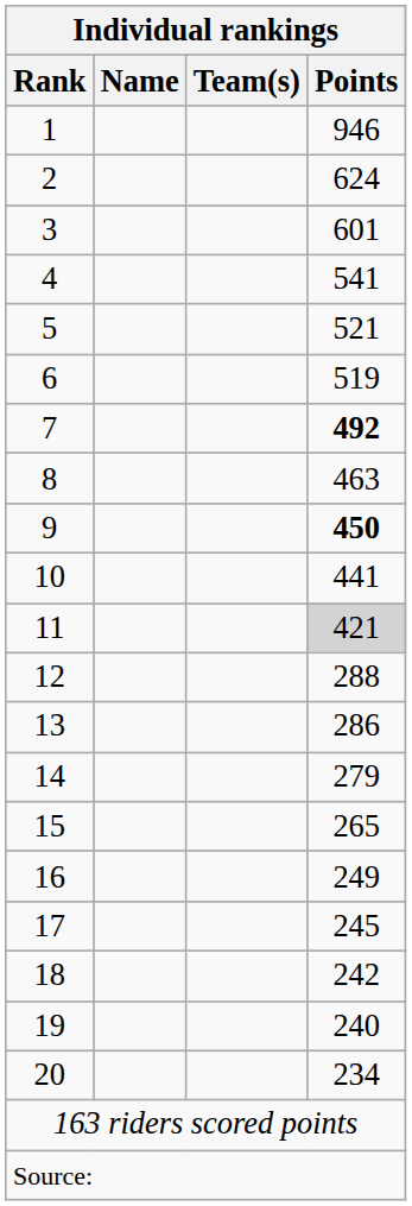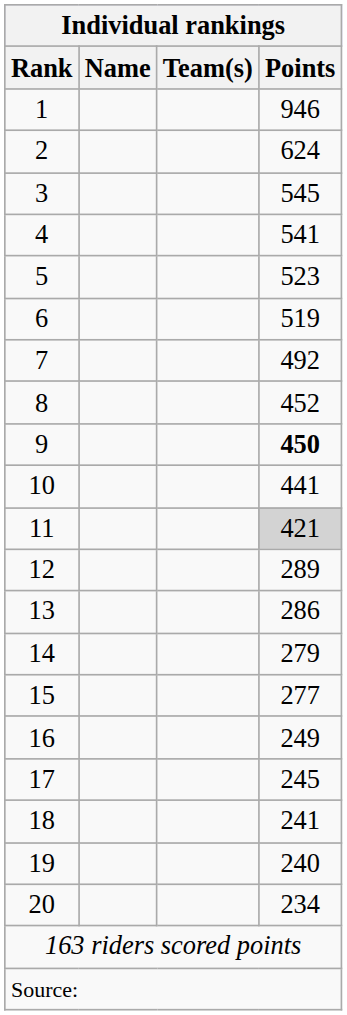 <table class="wikitable">
 <tr style="background:#ccf;">
 <th colspan=4>Individual rankings</th>
 </tr>
 <tr>
 <th>Rank</th>
 <th>Name</th>
 <th>Team(s)</th>
 <th>Points</th>
 </tr>
 <tr>
 <td align=center>1</td>
 <td> </td>
 <td></td>
 <td align=center>946</td>
 </tr>
 <tr>
 <td align=center>2</td>
 <td></td>
 <td></td>
 <td align=center>624</td>
 </tr>
 <tr>
 <td align=center>3</td>
 <td></td>
 <td></td>
-<td align=center>601</td>
+<td align=center>545</td>
 </tr>
 <tr>
 <td align=center>4</td>
 <td></td>
 <td></td>
 <td align=center>541</td>
 </tr>
 <tr>
 <td align=center>5</td>
 <td></td>
 <td></td>
-<td align=center>521</td>
+<td align=center>523</td>
 </tr>
 <tr>
 <td align=center>6</td>
 <td></td>
 <td></td>
 <td align=center>519</td>
 </tr>
 <tr>
 <td align=center>7</td>
 <td></td>
 <td></td>
-<td align=center><strong>492</strong></td>
+<td align=center>492</td>
 </tr>
 <tr>
 <td align=center>8</td>
 <td></td>
 <td></td>
-<td align=center>463</td>
+<td align=center>452</td>
 </tr>
 <tr>
 <td align=center>9</td>
 <td></td>
 <td></td>
 <td align=center><strong>450</strong></td>
 </tr>
 <tr>
 <td align=center>10</td>
 <td></td>
 <td></td>
 <td align=center>441</td>
 </tr>
 <tr>
 <td align=center>11</td>
 <td> </td>
 <td></td>
 <td align=center style="background: lightgrey;">421</td>
 </tr>
 <tr>
 <td align=center>12</td>
 <td></td>
 <td></td>
-<td align=center>288</td>
+<td align=center>289</td>
 </tr>
 <tr>
 <td align=center>13</td>
 <td></td>
 <td></td>
 <td align=center>286</td>
 </tr>
 <tr>
 <td align=center>14</td>
 <td></td>
 <td></td>
 <td align=center>279</td>
 </tr>
 <tr>
 <td align=center>15</td>
 <td></td>
 <td></td>
-<td align=center>265</td>
+<td align=center>277</td>
 </tr>
 <tr>
 <td align=center>16</td>
 <td></td>
 <td></td>
 <td align=center>249</td>
 </tr>
 <tr>
 <td align=center>17</td>
 <td></td>
 <td></td>
 <td align=center>245</td>
 </tr>
 <tr>
 <td align=center>18</td>
 <td></td>
 <td></td>
-<td align=center>242</td>
+<td align=center>241</td>
 </tr>
 <tr>
 <td align=center>19</td>
 <td></td>
 <td><br></td>
 <td align=center>240</td>
 </tr>
 <tr>
 <td align=center>20</td>
 <td></td>
 <td></td>
 <td align=center>234</td>
 </tr>
 <tr>
 <td align=center colspan=4><em>163 riders scored points</em></td>
 </tr>
 <tr>
 <td colspan=4><small>Source: </small></td>
 </tr>
 </table>
